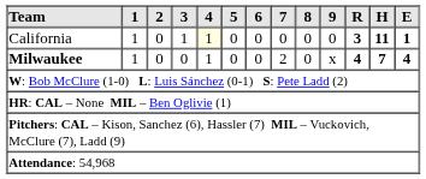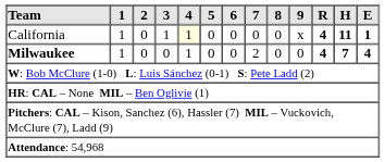 <table border=1 cellspacing=0 width=425 style="margin-left:3em;">
 <tr style="text-align:center; background-color:#e6e6e6;">
 <th align=left width=28%>Team</th>
 <th width=6%>1</th>
 <th width=6%>2</th>
 <th width=6%>3</th>
 <th width=6%>4</th>
 <th width=6%>5</th>
 <th width=6%>6</th>
 <th width=6%>7</th>
 <th width=6%>8</th>
 <th width=6%>9</th>
 <th width=6%>R</th>
 <th width=6%>H</th>
 <th width=6%>E</th>
 </tr>
 <tr style="text-align:center;">
 <td align=left>California</td>
 <td>1</td>
 <td>0</td>
 <td>1</td>
 <td style="background: lightyellow;">1</td>
 <td>0</td>
 <td>0</td>
 <td>0</td>
 <td>0</td>
-<td>0</td>
-<td><strong>3</strong></td>
+<td>x</td>
+<td><strong>4</strong></td>
 <td><strong>11</strong></td>
 <td><strong>1</strong></td>
 </tr>
 <tr style="text-align:center;">
 <td align=left><strong>Milwaukee</strong></td>
 <td>1</td>
 <td>0</td>
 <td>0</td>
 <td>1</td>
 <td>0</td>
 <td>0</td>
 <td>2</td>
 <td>0</td>
-<td>x</td>
+<td>0</td>
 <td><strong>4</strong></td>
 <td><strong>7</strong></td>
 <td><strong>4</strong></td>
 </tr>
 <tr style="text-align:left;">
 <td colspan=13><small><strong>W</strong>: <a href='#'>Bob McClure</a> (1-0)   <strong>L</strong>: <a href='#'>Luis Sánchez</a> (0-1)   <strong>S</strong>: <a href='#'>Pete Ladd</a> (2)</small></td>
 </tr>
 <tr style="text-align:left;">
 <td colspan=13><small><strong>HR</strong>: <strong>CAL</strong> – None  <strong>MIL</strong> – <a href='#'>Ben Oglivie</a> (1)</small></td>
 </tr>
 <tr style="text-align:left;">
 <td colspan=13><small><strong>Pitchers</strong>: <strong>CAL</strong> – Kison, Sanchez (6), Hassler (7)  <strong>MIL</strong> – Vuckovich, McClure (7), Ladd (9)</small></td>
 </tr>
 <tr style="text-align:left;">
 <td colspan=13><small><strong>Attendance</strong>: 54,968</small></td>
 </tr>
 </table>
